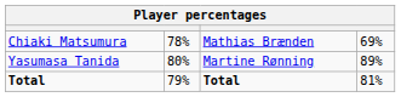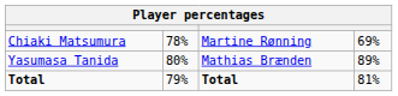 <table class="wikitable">
 <tr>
 <th colspan=4 width=400>Player percentages</th>
 </tr>
 <tr>
 <th colspan=2 width=200 style="white-space:nowrap;"></th>
 <th colspan=2 width=200 style="white-space:nowrap;"></th>
 </tr>
 <tr>
 <td><a href='#'>Chiaki Matsumura</a></td>
 <td>78%</td>
-<td><a href='#'>Mathias Brænden</a></td>
+<td><a href='#'>Martine Rønning</a></td>
 <td>69%</td>
 </tr>
 <tr>
 <td><a href='#'>Yasumasa Tanida</a></td>
 <td>80%</td>
-<td><a href='#'>Martine Rønning</a></td>
+<td><a href='#'>Mathias Brænden</a></td>
 <td>89%</td>
 </tr>
 <tr>
 <td><strong>Total</strong></td>
 <td>79%</td>
 <td><strong>Total</strong></td>
 <td>81%</td>
 </tr>
 </table>
